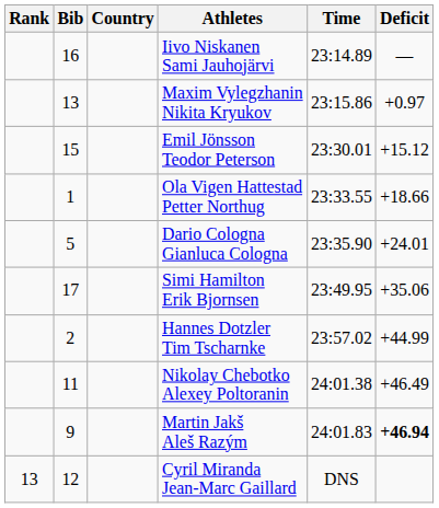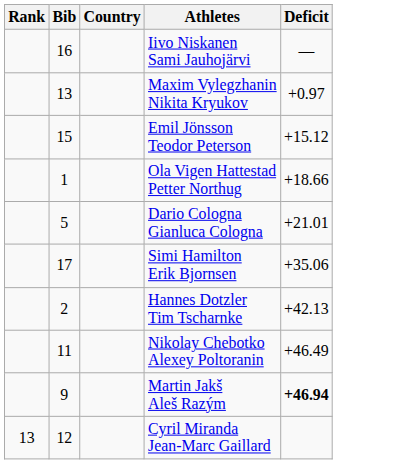 <table class="wikitable sortable" style="text-align:center">
 <tr>
 <th>Rank</th>
 <th>Bib</th>
 <th>Country</th>
 <th>Athletes</th>
-<th>Time</th>
 <th>Deficit</th>
 </tr>
 <tr>
 <td></td>
 <td>16</td>
 <td align="left"></td>
 <td align="left"><a href='#'>Iivo Niskanen</a><br><a href='#'>Sami Jauhojärvi</a></td>
-<td>23:14.89</td>
 <td>—</td>
 </tr>
 <tr>
 <td></td>
 <td>13</td>
 <td align="left"></td>
 <td align="left"><a href='#'>Maxim Vylegzhanin</a><br><a href='#'>Nikita Kryukov</a></td>
-<td>23:15.86</td>
 <td>+0.97</td>
 </tr>
 <tr>
 <td></td>
 <td>15</td>
 <td align="left"></td>
 <td align="left"><a href='#'>Emil Jönsson</a><br><a href='#'>Teodor Peterson</a></td>
-<td>23:30.01</td>
 <td>+15.12</td>
 </tr>
 <tr>
 <td></td>
 <td>1</td>
 <td align="left"></td>
 <td align="left"><a href='#'>Ola Vigen Hattestad</a><br><a href='#'>Petter Northug</a></td>
-<td>23:33.55</td>
 <td>+18.66</td>
 </tr>
 <tr>
 <td></td>
 <td>5</td>
 <td align="left"></td>
 <td align="left"><a href='#'>Dario Cologna</a><br><a href='#'>Gianluca Cologna</a></td>
-<td>23:35.90</td>
-<td>+24.01</td>
+<td>+21.01</td>
 </tr>
 <tr>
 <td></td>
 <td>17</td>
 <td align="left"></td>
 <td align="left"><a href='#'>Simi Hamilton</a><br><a href='#'>Erik Bjornsen</a></td>
-<td>23:49.95</td>
 <td>+35.06</td>
 </tr>
 <tr>
 <td></td>
 <td>2</td>
 <td align="left"></td>
 <td align="left"><a href='#'>Hannes Dotzler</a><br><a href='#'>Tim Tscharnke</a></td>
-<td>23:57.02</td>
-<td>+44.99</td>
+<td>+42.13</td>
 </tr>
 <tr>
 <td></td>
 <td>11</td>
 <td align="left"></td>
 <td align="left"><a href='#'>Nikolay Chebotko</a><br><a href='#'>Alexey Poltoranin</a></td>
-<td>24:01.38</td>
 <td>+46.49</td>
 </tr>
 <tr>
 <td></td>
 <td>9</td>
 <td align="left"></td>
 <td align="left"><a href='#'>Martin Jakš</a><br><a href='#'>Aleš Razým</a></td>
-<td>24:01.83</td>
 <td><strong>+46.94</strong></td>
 </tr>
 <tr>
 <td>13</td>
 <td>12</td>
 <td align="left"></td>
 <td align="left"><a href='#'>Cyril Miranda</a><br><a href='#'>Jean-Marc Gaillard</a></td>
-<td>DNS</td>
 <td></td>
 </tr>
 </table>
